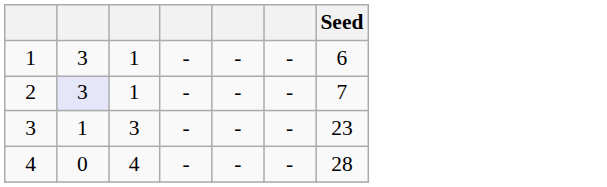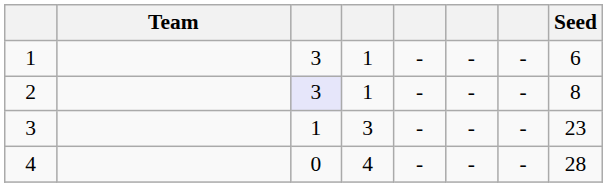 <table class="wikitable" style="text-align:center;font-size: 90%;">
 <tr>
 <th width="28px"></th>
+<th width="150px">Team</th>
 <th width="28px"></th>
 <th width="28px"></th>
 <th width="28px"></th>
 <th width="28px"></th>
 <th width="28px"></th>
 <th width="28px">Seed</th>
 </tr>
 <tr>
 <td>1</td>
+<td style="text-align:left;"></td>
 <td>3</td>
 <td>1</td>
 <td>-</td>
 <td>-</td>
 <td>-</td>
 <td>6</td>
 </tr>
 <tr>
 <td>2</td>
+<td style="text-align:left;"></td>
 <td style="background: lavender;">3</td>
 <td>1</td>
 <td>-</td>
 <td>-</td>
 <td>-</td>
-<td>7</td>
+<td>8</td>
 </tr>
 <tr>
 <td>3</td>
+<td style="text-align:left;"></td>
 <td>1</td>
 <td>3</td>
 <td>-</td>
 <td>-</td>
 <td>-</td>
 <td>23</td>
 </tr>
 <tr>
 <td>4</td>
+<td style="text-align:left;"></td>
 <td>0</td>
 <td>4</td>
 <td>-</td>
 <td>-</td>
 <td>-</td>
 <td>28</td>
 </tr>
 </table>
